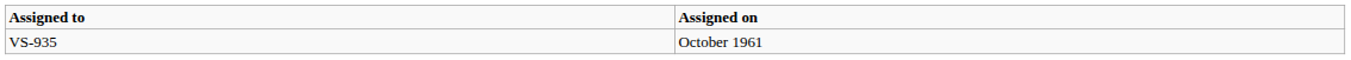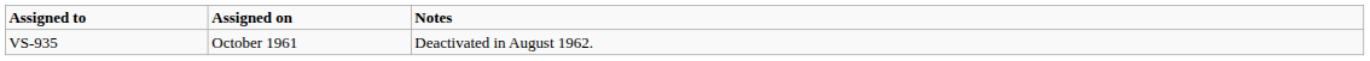 <table class="wikitable" style="width: 70%;">
 <tr>
 <td style="width: 200px;"><strong>Assigned to</strong></td>
 <td style="width: 200px;"><strong>Assigned on</strong></td>
+<td><strong>Notes</strong></td>
 </tr>
 <tr>
 <td>VS-935</td>
 <td>October 1961</td>
+<td>Deactivated in August 1962.</td>
 </tr>
 </table>
